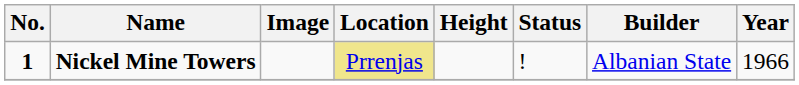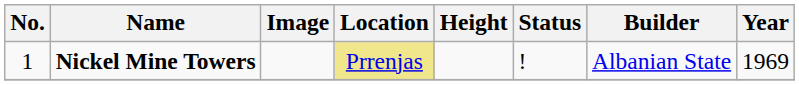 <table class="wikitable sortable">
 <tr>
 <th>No.</th>
 <th>Name</th>
 <th>Image</th>
 <th>Location</th>
 <th>Height</th>
 <th>Status</th>
 <th>Builder</th>
 <th>Year</th>
 </tr>
 <tr>
-<td style="text-align:center;"><strong>1</strong></td>
+<td style="text-align:center;">1</td>
 <td><strong>Nickel Mine Towers</strong></td>
 <td style="text-align:center;"></td>
 <td style="background: khaki; text-align:center;"><a href='#'>Prrenjas</a><br><small><em></em></small></td>
 <td style="text-align:center;"></td>
 <td>! </td>
 <td style="text-align:center;"><a href='#'>Albanian State</a></td>
-<td style="text-align:center;">1966</td>
+<td style="text-align:center;">1969</td>
 </tr>
 <tr>
 </tr>
 </table>
